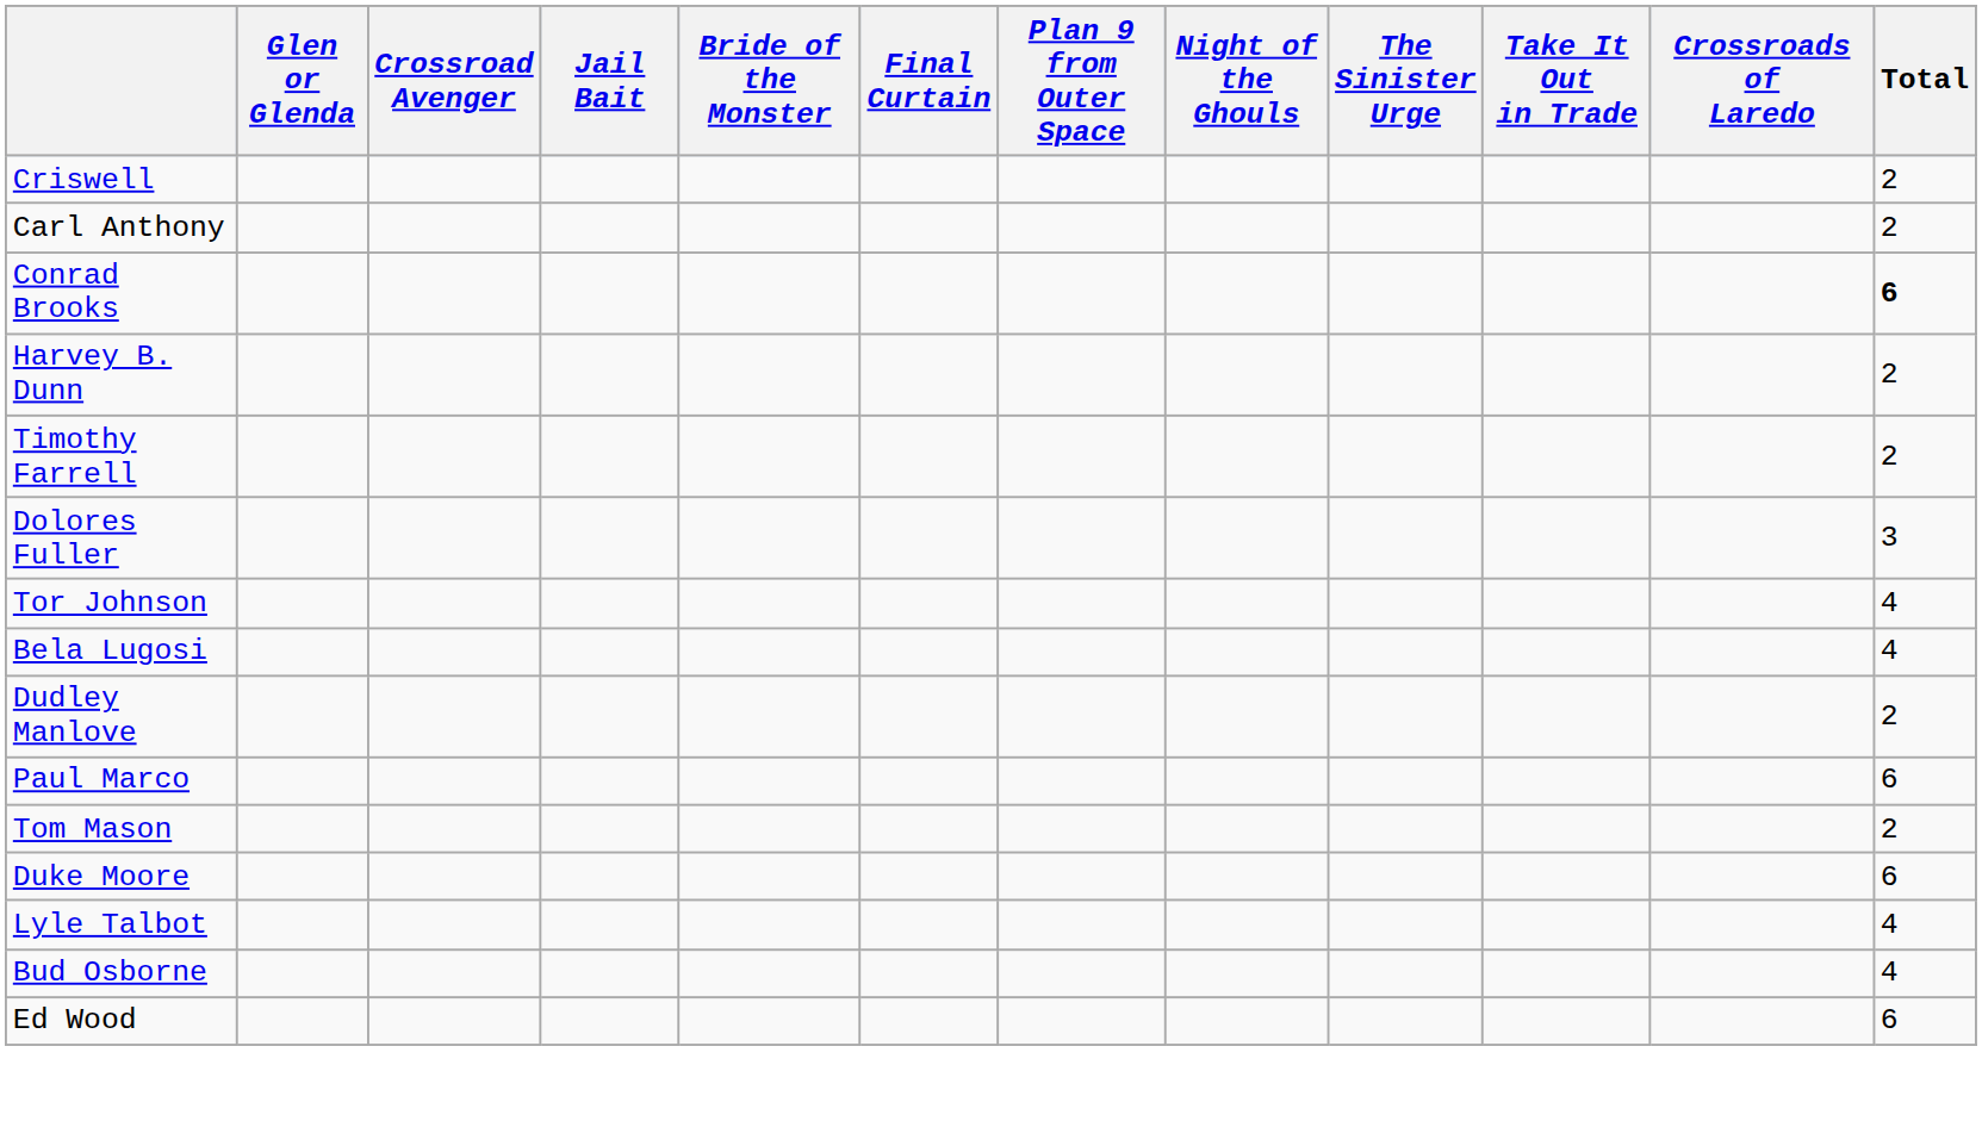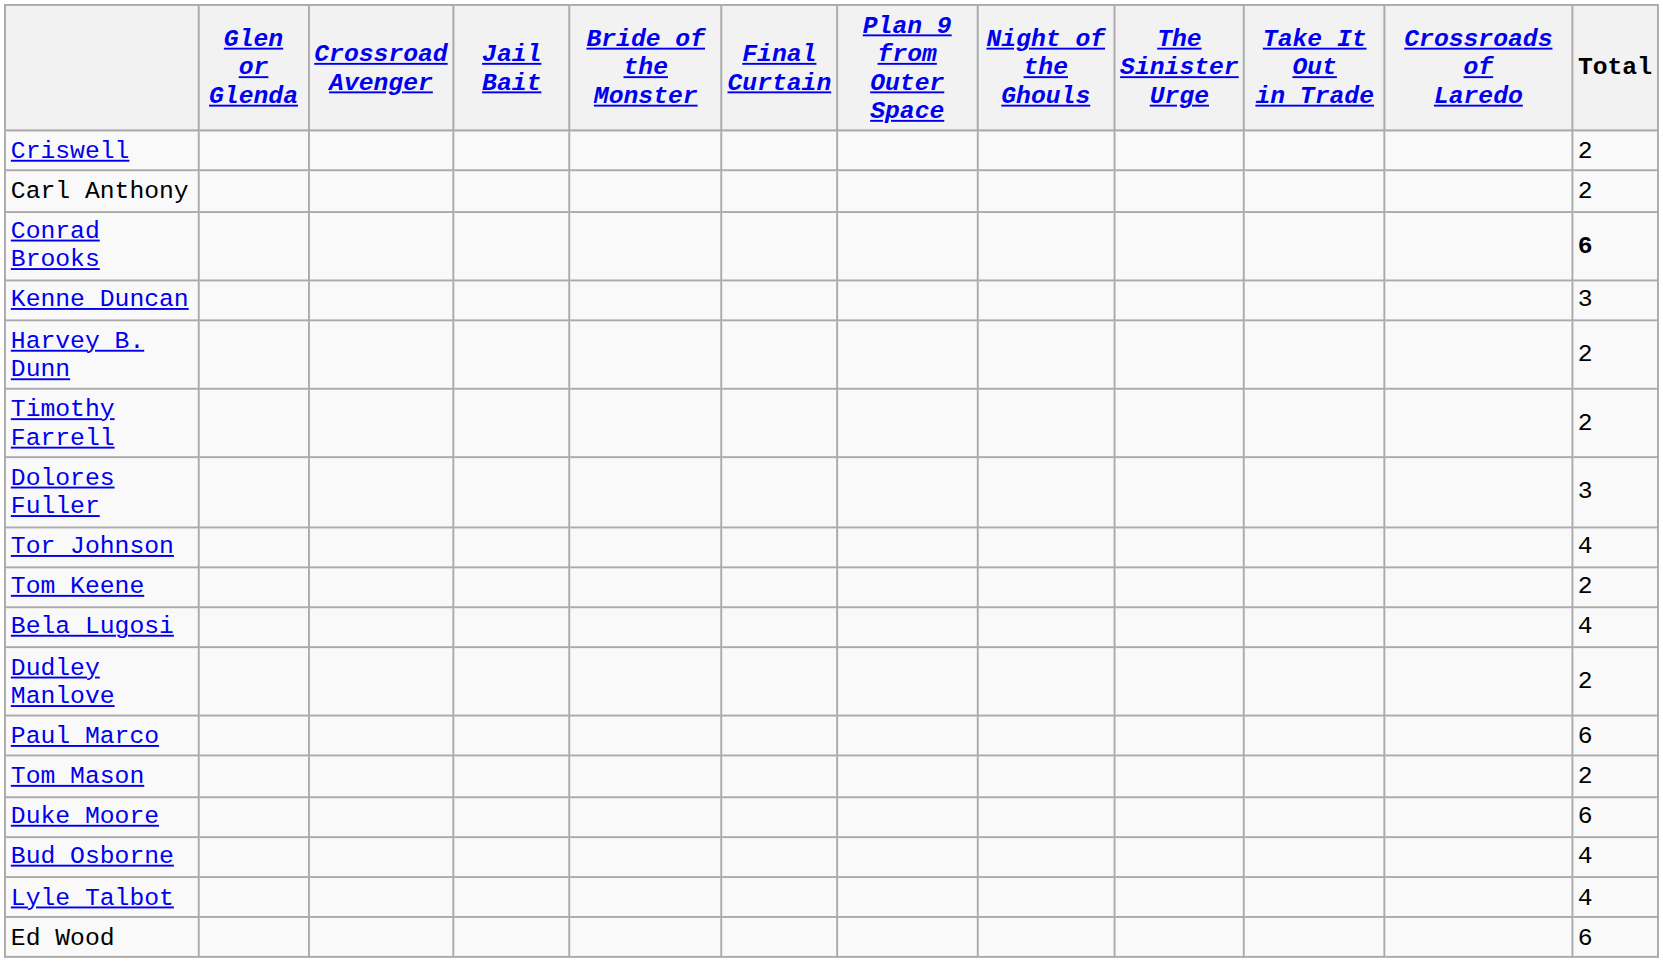 <table class="wikitable">
 <tr style="background:#b0c4de; text-align:center;">
 <th></th>
 <th><em><a href='#'>Glen or<br>Glenda</a></em></th>
 <th><em><a href='#'>Crossroad<br>Avenger</a></em></th>
 <th><em><a href='#'>Jail Bait</a></em></th>
 <th><em><a href='#'>Bride of<br>the Monster</a></em></th>
 <th><em><a href='#'>Final<br>Curtain</a></em></th>
 <th><em><a href='#'>Plan 9 from<br>Outer Space</a></em></th>
 <th><em><a href='#'>Night of<br>the Ghouls</a></em></th>
 <th><em><a href='#'>The<br>Sinister<br>Urge</a></em></th>
 <th><em><a href='#'>Take It Out<br>in Trade</a></em></th>
 <th><em><a href='#'>Crossroads of<br>Laredo</a></em></th>
 <th>Total</th>
 </tr>
 <tr>
 <td><a href='#'>Criswell</a></td>
 <td></td>
 <td></td>
 <td></td>
 <td></td>
 <td></td>
 <td></td>
 <td></td>
 <td></td>
 <td></td>
 <td></td>
 <td>2</td>
 </tr>
 <tr>
 <td>Carl Anthony</td>
 <td></td>
 <td></td>
 <td></td>
 <td></td>
 <td></td>
 <td></td>
 <td></td>
 <td></td>
 <td></td>
 <td></td>
 <td>2</td>
 </tr>
 <tr>
 <td><a href='#'>Conrad Brooks</a></td>
 <td></td>
 <td></td>
 <td></td>
 <td></td>
 <td></td>
 <td></td>
 <td></td>
 <td></td>
 <td></td>
 <td></td>
 <td><strong>6</strong></td>
 </tr>
 <tr>
+<td><a href='#'>Kenne Duncan</a></td>
+<td></td>
+<td></td>
+<td></td>
+<td></td>
+<td></td>
+<td></td>
+<td></td>
+<td></td>
+<td></td>
+<td></td>
+<td>3</td>
+</tr>
+<tr>
 <td><a href='#'>Harvey B. Dunn</a></td>
 <td></td>
 <td></td>
 <td></td>
 <td></td>
 <td></td>
 <td></td>
 <td></td>
 <td></td>
 <td></td>
 <td></td>
 <td>2</td>
 </tr>
 <tr>
 <td><a href='#'>Timothy Farrell</a></td>
 <td></td>
 <td></td>
 <td></td>
 <td></td>
 <td></td>
 <td></td>
 <td></td>
 <td></td>
 <td></td>
 <td></td>
 <td>2</td>
 </tr>
 <tr>
 <td><a href='#'>Dolores Fuller</a></td>
 <td></td>
 <td></td>
 <td></td>
 <td></td>
 <td></td>
 <td></td>
 <td></td>
 <td></td>
 <td></td>
 <td></td>
 <td>3</td>
 </tr>
 <tr>
 <td><a href='#'>Tor Johnson</a></td>
 <td></td>
 <td></td>
 <td></td>
 <td></td>
 <td></td>
 <td></td>
 <td></td>
 <td></td>
 <td></td>
 <td></td>
 <td>4</td>
+</tr>
+<tr>
+<td><a href='#'>Tom Keene</a></td>
+<td></td>
+<td></td>
+<td></td>
+<td></td>
+<td></td>
+<td></td>
+<td></td>
+<td></td>
+<td></td>
+<td></td>
+<td>2</td>
 </tr>
 <tr>
 <td><a href='#'>Bela Lugosi</a></td>
 <td></td>
 <td></td>
 <td></td>
 <td></td>
 <td></td>
 <td></td>
 <td></td>
 <td></td>
 <td></td>
 <td></td>
 <td>4</td>
 </tr>
 <tr>
 <td><a href='#'>Dudley Manlove</a></td>
 <td></td>
 <td></td>
 <td></td>
 <td></td>
 <td></td>
 <td></td>
 <td></td>
 <td></td>
 <td></td>
 <td></td>
 <td>2</td>
 </tr>
 <tr>
 <td><a href='#'>Paul Marco</a></td>
 <td></td>
 <td></td>
 <td></td>
 <td></td>
 <td></td>
 <td></td>
 <td></td>
 <td></td>
 <td></td>
 <td></td>
 <td>6</td>
 </tr>
 <tr>
 <td><a href='#'>Tom Mason</a></td>
 <td></td>
 <td></td>
 <td></td>
 <td></td>
 <td></td>
 <td></td>
 <td></td>
 <td></td>
 <td></td>
 <td></td>
 <td>2</td>
 </tr>
 <tr>
 <td><a href='#'>Duke Moore</a></td>
 <td></td>
 <td></td>
 <td></td>
 <td></td>
 <td></td>
 <td></td>
 <td></td>
 <td></td>
 <td></td>
 <td></td>
 <td>6</td>
 </tr>
 <tr>
-<td><a href='#'>Lyle Talbot</a></td>
+<td><a href='#'>Bud Osborne</a></td>
 <td></td>
 <td></td>
 <td></td>
 <td></td>
 <td></td>
 <td></td>
 <td></td>
 <td></td>
 <td></td>
 <td></td>
 <td>4</td>
 </tr>
 <tr>
-<td><a href='#'>Bud Osborne</a></td>
+<td><a href='#'>Lyle Talbot</a></td>
 <td></td>
 <td></td>
 <td></td>
 <td></td>
 <td></td>
 <td></td>
 <td></td>
 <td></td>
 <td></td>
 <td></td>
 <td>4</td>
 </tr>
 <tr>
 <td>Ed Wood</td>
 <td></td>
 <td></td>
 <td></td>
 <td></td>
 <td></td>
 <td></td>
 <td></td>
 <td></td>
 <td></td>
 <td></td>
 <td>6</td>
 </tr>
 </table>
